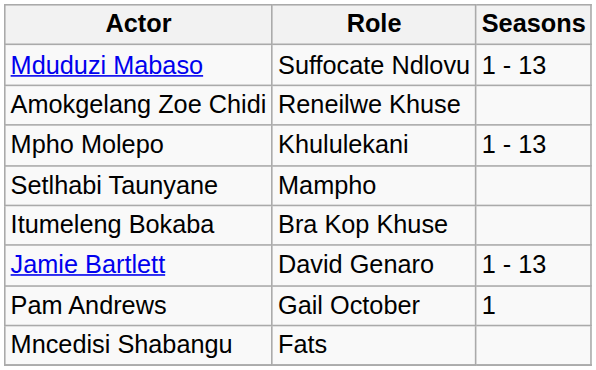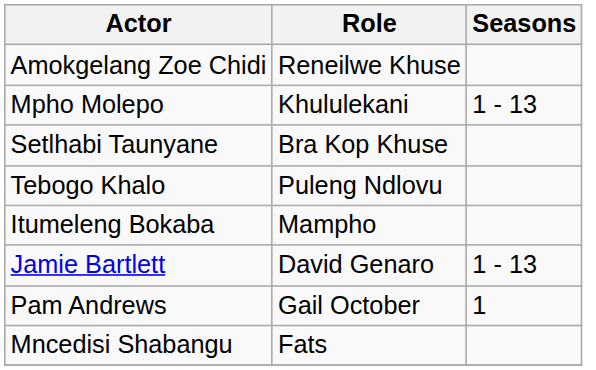 <table class="wikitable">
 <tr>
 <th>Actor</th>
 <th>Role</th>
 <th>Seasons</th>
-</tr>
-<tr>
-<td><a href='#'>Mduduzi Mabaso</a></td>
-<td>Suffocate Ndlovu</td>
-<td>1 - 13</td>
 </tr>
 <tr>
 <td>Amokgelang Zoe Chidi</td>
 <td>Reneilwe Khuse</td>
 <td></td>
 </tr>
 <tr>
 <td>Mpho Molepo</td>
 <td>Khululekani</td>
 <td>1 - 13</td>
 </tr>
 <tr>
 <td>Setlhabi Taunyane</td>
-<td>Mampho</td>
+<td>Bra Kop Khuse</td>
+<td></td>
+</tr>
+<tr>
+<td>Tebogo Khalo</td>
+<td>Puleng Ndlovu</td>
 <td></td>
 </tr>
 <tr>
 <td>Itumeleng Bokaba</td>
-<td>Bra Kop Khuse</td>
+<td>Mampho</td>
 <td></td>
 </tr>
 <tr>
 <td><a href='#'>Jamie Bartlett</a></td>
 <td>David Genaro</td>
 <td>1 - 13</td>
 </tr>
 <tr>
 <td>Pam Andrews</td>
 <td>Gail October</td>
 <td>1</td>
 </tr>
 <tr>
 <td>Mncedisi Shabangu</td>
 <td>Fats</td>
 <td></td>
 </tr>
 <tr>
 </tr>
 </table>
